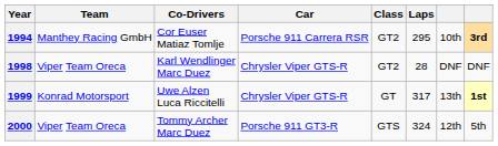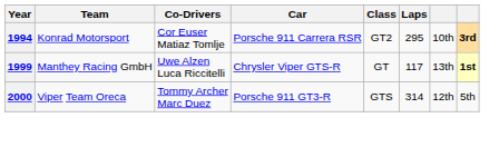 <table class="wikitable" style="font-size:90%">
 <tr>
 <th>Year</th>
 <th>Team</th>
 <th>Co-Drivers</th>
 <th>Car</th>
 <th>Class</th>
 <th>Laps</th>
 <th></th>
 <th></th>
 </tr>
 <tr align="center">
 <th><a href='#'>1994</a></th>
-<td align="left"> <a href='#'>Manthey Racing</a> GmbH</td>
+<td align="left"> <a href='#'>Konrad Motorsport</a></td>
 <td align="left"> <a href='#'>Cor Euser</a><br> Matiaz Tomlje</td>
 <td align="left"><a href='#'>Porsche 911 Carrera RSR</a></td>
 <td>GT2</td>
 <td>295</td>
 <td>10th</td>
 <td style="background:#FFDF9F;"><strong>3rd</strong></td>
 </tr>
 <tr align="center">
-<th><a href='#'>1998</a></th>
-<td align="left"> <a href='#'>Viper</a> <a href='#'>Team Oreca</a></td>
-<td align="left"> <a href='#'>Karl Wendlinger</a><br> <a href='#'>Marc Duez</a></td>
-<td align="left"><a href='#'>Chrysler Viper GTS-R</a></td>
-<td>GT2</td>
-<td>28</td>
-<td>DNF</td>
-<td>DNF</td>
-</tr>
-<tr align="center">
 <th><a href='#'>1999</a></th>
-<td align="left"> <a href='#'>Konrad Motorsport</a></td>
+<td align="left"> <a href='#'>Manthey Racing</a> GmbH</td>
 <td align="left"> <a href='#'>Uwe Alzen</a><br> Luca Riccitelli</td>
 <td align="left"><a href='#'>Chrysler Viper GTS-R</a></td>
 <td>GT</td>
-<td>317</td>
+<td>117</td>
 <td>13th</td>
 <td style="background:#FFFFBF;"><strong>1st</strong></td>
 </tr>
 <tr align="center">
 <th><a href='#'>2000</a></th>
 <td align="left"> <a href='#'>Viper</a> <a href='#'>Team Oreca</a></td>
 <td align="left"> <a href='#'>Tommy Archer</a><br> <a href='#'>Marc Duez</a></td>
 <td align="left"><a href='#'>Porsche 911 GT3-R</a></td>
 <td>GTS</td>
-<td>324</td>
+<td>314</td>
 <td>12th</td>
 <td>5th</td>
 </tr>
 </table>
